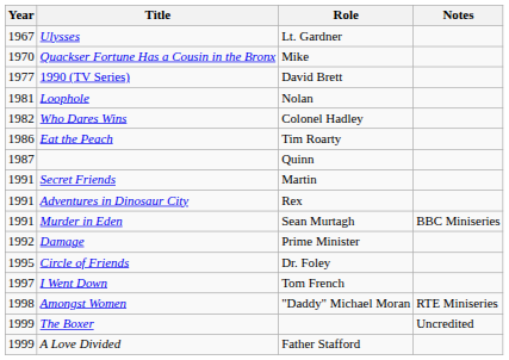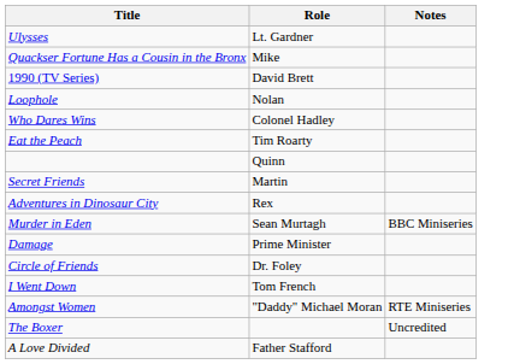 <table class="wikitable">
 <tr>
-<th>Year</th>
 <th>Title</th>
 <th>Role</th>
 <th>Notes</th>
 </tr>
 <tr>
-<td>1967</td>
 <td><em><a href='#'>Ulysses</a></em></td>
 <td>Lt. Gardner</td>
 <td></td>
 </tr>
 <tr>
-<td>1970</td>
 <td><em><a href='#'>Quackser Fortune Has a Cousin in the Bronx</a></em></td>
 <td>Mike</td>
 <td></td>
 </tr>
 <tr>
-<td>1977</td>
 <td><a href='#'>1990 (TV Series)</a></td>
 <td>David Brett</td>
 <td></td>
 </tr>
 <tr>
-<td>1981</td>
 <td><em><a href='#'>Loophole</a></em></td>
 <td>Nolan</td>
 <td></td>
 </tr>
 <tr>
-<td>1982</td>
 <td><em><a href='#'>Who Dares Wins</a></em></td>
 <td>Colonel Hadley</td>
 <td></td>
 </tr>
 <tr>
-<td>1986</td>
 <td><em><a href='#'>Eat the Peach</a></em></td>
 <td>Tim Roarty</td>
 <td></td>
 </tr>
 <tr>
-<td>1987</td>
 <td><em></em></td>
 <td>Quinn</td>
 <td></td>
 </tr>
 <tr>
-<td>1991</td>
 <td><em><a href='#'>Secret Friends</a></em></td>
 <td>Martin</td>
 <td></td>
 </tr>
 <tr>
-<td>1991</td>
 <td><em><a href='#'>Adventures in Dinosaur City</a></em></td>
 <td>Rex</td>
 <td></td>
 </tr>
 <tr>
-<td>1991</td>
 <td><em><a href='#'>Murder in Eden</a></em></td>
 <td>Sean Murtagh</td>
 <td>BBC Miniseries</td>
 </tr>
 <tr>
-<td>1992</td>
 <td><em><a href='#'>Damage</a></em></td>
 <td>Prime Minister</td>
 <td></td>
 </tr>
 <tr>
-<td>1995</td>
 <td><em><a href='#'>Circle of Friends</a></em></td>
 <td>Dr. Foley</td>
 <td></td>
 </tr>
 <tr>
-<td>1997</td>
 <td><em><a href='#'>I Went Down</a></em></td>
 <td>Tom French</td>
 <td></td>
 </tr>
 <tr>
-<td>1998</td>
 <td><em><a href='#'>Amongst Women</a></em></td>
 <td>"Daddy" Michael Moran</td>
 <td>RTE Miniseries</td>
 </tr>
 <tr>
-<td>1999</td>
 <td><em><a href='#'>The Boxer</a></em></td>
 <td></td>
 <td>Uncredited</td>
 </tr>
 <tr>
-<td>1999</td>
 <td><em>A Love Divided</em></td>
 <td>Father Stafford</td>
 <td></td>
 </tr>
 </table>
